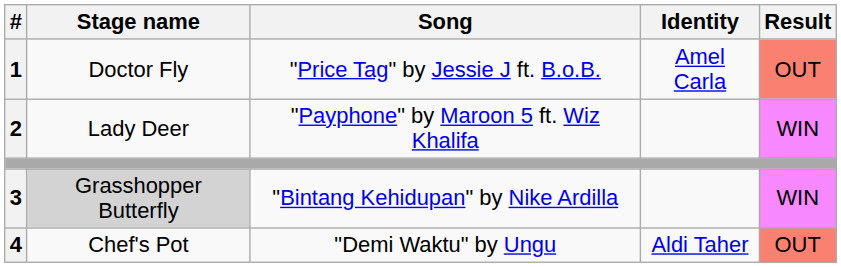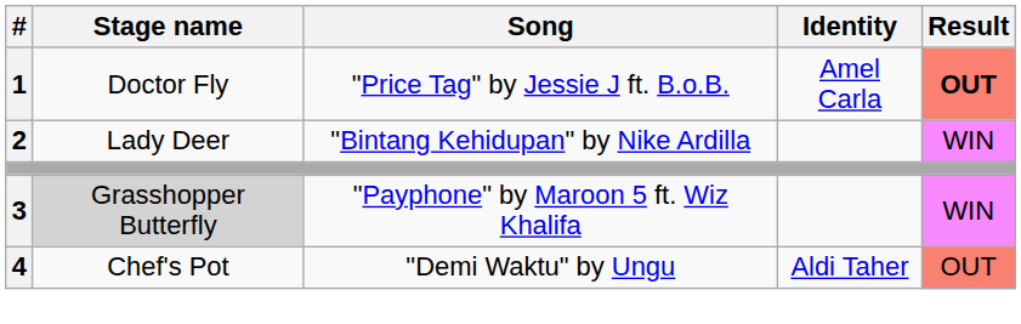 <table class="wikitable plainrowheaders" style="text-align: center;">
 <tr>
 <th>#</th>
 <th>Stage name</th>
 <th>Song</th>
 <th>Identity</th>
 <th>Result</th>
 </tr>
 <tr>
 <th>1</th>
 <td>Doctor Fly</td>
 <td>"<a href='#'>Price Tag</a>" by <a href='#'>Jessie J</a> ft. <a href='#'>B.o.B.</a></td>
 <td><a href='#'>Amel Carla</a></td>
-<td bgcolor="salmon">OUT</td>
+<td bgcolor="salmon"><strong>OUT</strong></td>
 </tr>
 <tr>
 <th>2</th>
 <td>Lady Deer</td>
-<td>"<a href='#'>Payphone</a>" by <a href='#'>Maroon 5</a> ft. <a href='#'>Wiz Khalifa</a></td>
+<td>"<a href='#'>Bintang Kehidupan</a>" by <a href='#'>Nike Ardilla</a></td>
 <td></td>
 <td bgcolor="F888FD">WIN</td>
 </tr>
 <tr>
 <th colspan="5" style="background:darkgrey"></th>
 </tr>
 <tr>
 <th>3</th>
 <td style="background: lightgrey;">Grasshopper Butterfly</td>
-<td>"<a href='#'>Bintang Kehidupan</a>" by <a href='#'>Nike Ardilla</a></td>
+<td>"<a href='#'>Payphone</a>" by <a href='#'>Maroon 5</a> ft. <a href='#'>Wiz Khalifa</a></td>
 <td></td>
 <td bgcolor="F888FD">WIN</td>
 </tr>
 <tr>
 <th>4</th>
 <td>Chef's Pot</td>
 <td>"Demi Waktu" by <a href='#'>Ungu</a></td>
 <td><a href='#'>Aldi Taher</a></td>
 <td bgcolor="salmon">OUT</td>
 </tr>
 </table>
